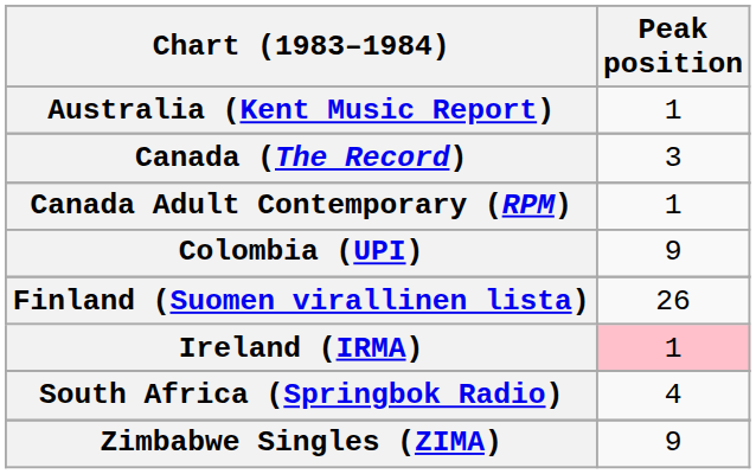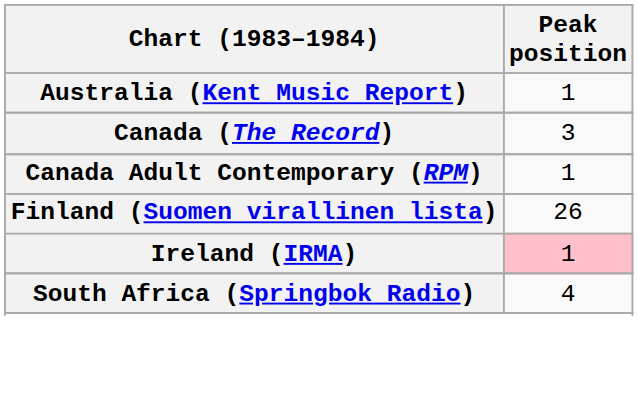 <table class="wikitable sortable plainrowheaders" style="text-align:center">
 <tr>
 <th>Chart (1983–1984)</th>
 <th>Peak<br>position</th>
 </tr>
 <tr>
 <th scope="row">Australia (<a href='#'>Kent Music Report</a>)</th>
 <td>1</td>
 </tr>
 <tr>
 </tr>
 <tr>
 </tr>
 <tr>
 <th scope="row">Canada (<a href='#'><em>The Record</em></a>)</th>
 <td>3</td>
 </tr>
 <tr>
 </tr>
 <tr>
 <th scope="row">Canada Adult Contemporary (<em><a href='#'>RPM</a></em>)</th>
 <td>1</td>
-</tr>
-<tr>
-<th scope="row">Colombia (<a href='#'>UPI</a>)</th>
-<td>9</td>
 </tr>
 <tr>
 </tr>
 <tr>
 <th scope="row">Finland (<a href='#'>Suomen virallinen lista</a>)</th>
 <td align="center">26</td>
 </tr>
 <tr>
 <th scope="row">Ireland (<a href='#'>IRMA</a>)</th>
 <td style="background: pink;">1</td>
 </tr>
 <tr>
 </tr>
 <tr>
 </tr>
 <tr>
 </tr>
 <tr>
 </tr>
 <tr>
 <th scope="row">South Africa (<a href='#'>Springbok Radio</a>)</th>
 <td>4</td>
 </tr>
 <tr>
 </tr>
 <tr>
 </tr>
 <tr>
 </tr>
 <tr>
 </tr>
 <tr>
 </tr>
-<tr>
-<th scope="row">Zimbabwe Singles (<a href='#'>ZIMA</a>)</th>
-<td>9</td>
-</tr>
 </table>
